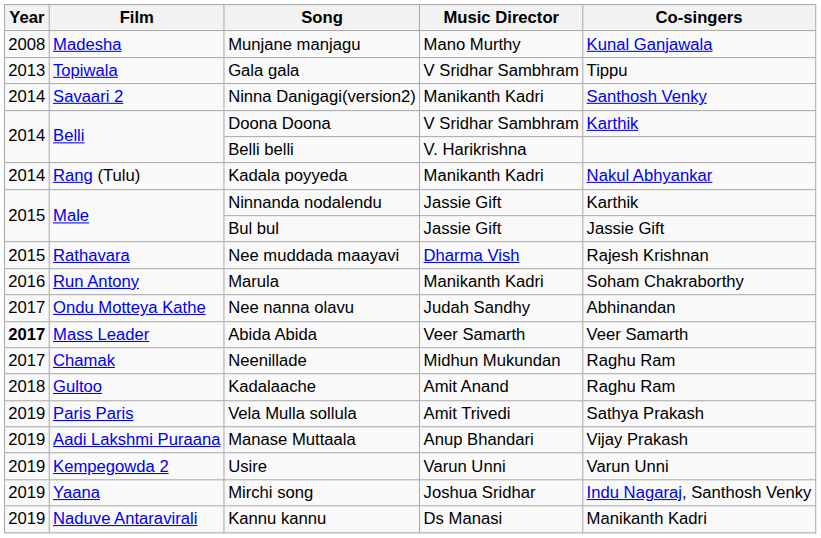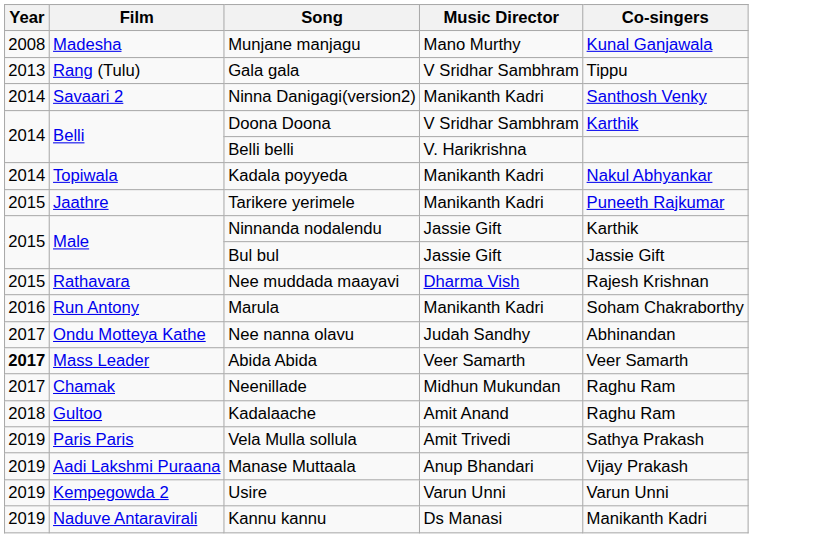 <table class="wikitable">
 <tr>
 <th>Year</th>
 <th>Film</th>
 <th>Song</th>
 <th>Music Director</th>
 <th>Co-singers</th>
 </tr>
 <tr>
 <td>2008</td>
 <td><a href='#'>Madesha</a></td>
 <td>Munjane manjagu</td>
 <td>Mano Murthy</td>
 <td><a href='#'>Kunal Ganjawala</a></td>
 </tr>
 <tr>
 <td>2013</td>
-<td><a href='#'>Topiwala</a></td>
+<td><a href='#'>Rang</a> (Tulu)</td>
 <td>Gala gala</td>
 <td>V Sridhar Sambhram</td>
 <td>Tippu</td>
 </tr>
 <tr>
 <td>2014</td>
 <td><a href='#'>Savaari 2</a></td>
 <td>Ninna Danigagi(version2)</td>
 <td>Manikanth Kadri</td>
 <td><a href='#'>Santhosh Venky</a></td>
 </tr>
 <tr>
 <td rowspan="2">2014</td>
 <td rowspan="2"><a href='#'>Belli</a></td>
 <td>Doona Doona</td>
 <td>V Sridhar Sambhram</td>
 <td><a href='#'>Karthik</a></td>
 </tr>
 <tr>
 <td>Belli belli</td>
 <td>V. Harikrishna</td>
 <td></td>
 </tr>
 <tr>
 <td>2014</td>
-<td><a href='#'>Rang</a> (Tulu)</td>
+<td><a href='#'>Topiwala</a></td>
 <td>Kadala poyyeda</td>
 <td>Manikanth Kadri</td>
 <td><a href='#'>Nakul Abhyankar</a></td>
+</tr>
+<tr>
+<td>2015</td>
+<td><a href='#'>Jaathre</a></td>
+<td>Tarikere yerimele</td>
+<td>Manikanth Kadri</td>
+<td><a href='#'>Puneeth Rajkumar</a></td>
 </tr>
 <tr>
 <td rowspan="2">2015</td>
 <td rowspan="2"><a href='#'>Male</a></td>
 <td>Ninnanda nodalendu</td>
 <td>Jassie Gift</td>
 <td>Karthik</td>
 </tr>
 <tr>
 <td>Bul bul</td>
 <td>Jassie Gift</td>
 <td>Jassie Gift</td>
 </tr>
 <tr>
 <td>2015</td>
 <td><a href='#'>Rathavara</a></td>
 <td>Nee muddada maayavi</td>
 <td><a href='#'>Dharma Vish</a></td>
 <td>Rajesh Krishnan</td>
 </tr>
 <tr>
 <td>2016</td>
 <td><a href='#'>Run Antony</a></td>
 <td>Marula</td>
 <td>Manikanth Kadri</td>
 <td>Soham Chakraborthy</td>
 </tr>
 <tr>
 <td>2017</td>
 <td><a href='#'>Ondu Motteya Kathe</a></td>
 <td>Nee nanna olavu</td>
 <td>Judah Sandhy</td>
 <td>Abhinandan</td>
 </tr>
 <tr>
 <td><strong>2017</strong></td>
 <td><a href='#'>Mass Leader</a></td>
 <td>Abida Abida</td>
 <td>Veer Samarth</td>
 <td>Veer Samarth</td>
 </tr>
 <tr>
 <td>2017</td>
 <td><a href='#'>Chamak</a></td>
 <td>Neenillade</td>
 <td>Midhun Mukundan</td>
 <td>Raghu Ram</td>
 </tr>
 <tr>
 <td>2018</td>
 <td><a href='#'>Gultoo</a></td>
 <td>Kadalaache</td>
 <td>Amit Anand</td>
 <td>Raghu Ram</td>
 </tr>
 <tr>
 <td>2019</td>
 <td><a href='#'>Paris Paris</a></td>
 <td>Vela Mulla sollula</td>
 <td>Amit Trivedi</td>
 <td>Sathya Prakash</td>
 </tr>
 <tr>
 <td>2019</td>
 <td><a href='#'>Aadi Lakshmi Puraana</a></td>
 <td>Manase Muttaala</td>
 <td>Anup Bhandari</td>
 <td>Vijay Prakash</td>
 </tr>
 <tr>
 <td>2019</td>
 <td><a href='#'>Kempegowda 2</a></td>
 <td>Usire</td>
 <td>Varun Unni</td>
 <td>Varun Unni</td>
 </tr>
 <tr>
 <td>2019</td>
-<td><a href='#'>Yaana</a></td>
-<td>Mirchi song</td>
-<td>Joshua Sridhar</td>
-<td><a href='#'>Indu Nagaraj</a>, Santhosh Venky</td>
-</tr>
-<tr>
-<td>2019</td>
 <td><a href='#'>Naduve Antaravirali</a></td>
 <td>Kannu kannu</td>
 <td>Ds Manasi</td>
 <td>Manikanth Kadri</td>
 </tr>
 </table>
